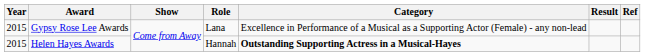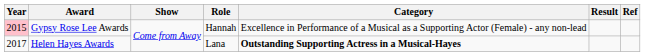 <table class="wikitable">
 <tr>
 <th>Year</th>
 <th>Award</th>
 <th>Show</th>
 <th>Role</th>
 <th>Category</th>
 <th>Result</th>
 <th>Ref</th>
 </tr>
 <tr>
-<td>2015</td>
+<td style="background: pink;">2015</td>
 <td><a href='#'>Gypsy Rose Lee</a> Awards</td>
 <td rowspan="2"><em><a href='#'>Come from Away</a></em></td>
-<td>Lana</td>
+<td>Hannah</td>
 <td>Excellence in Performance of a Musical as a Supporting Actor (Female) - any non-lead</td>
 <td></td>
 <td></td>
 </tr>
 <tr>
-<td>2015</td>
+<td>2017</td>
 <td><a href='#'>Helen Hayes Awards</a></td>
-<td>Hannah</td>
+<td>Lana</td>
 <td><strong>Outstanding Supporting Actress in a Musical-Hayes</strong></td>
 <td></td>
 <td></td>
 </tr>
 </table>
